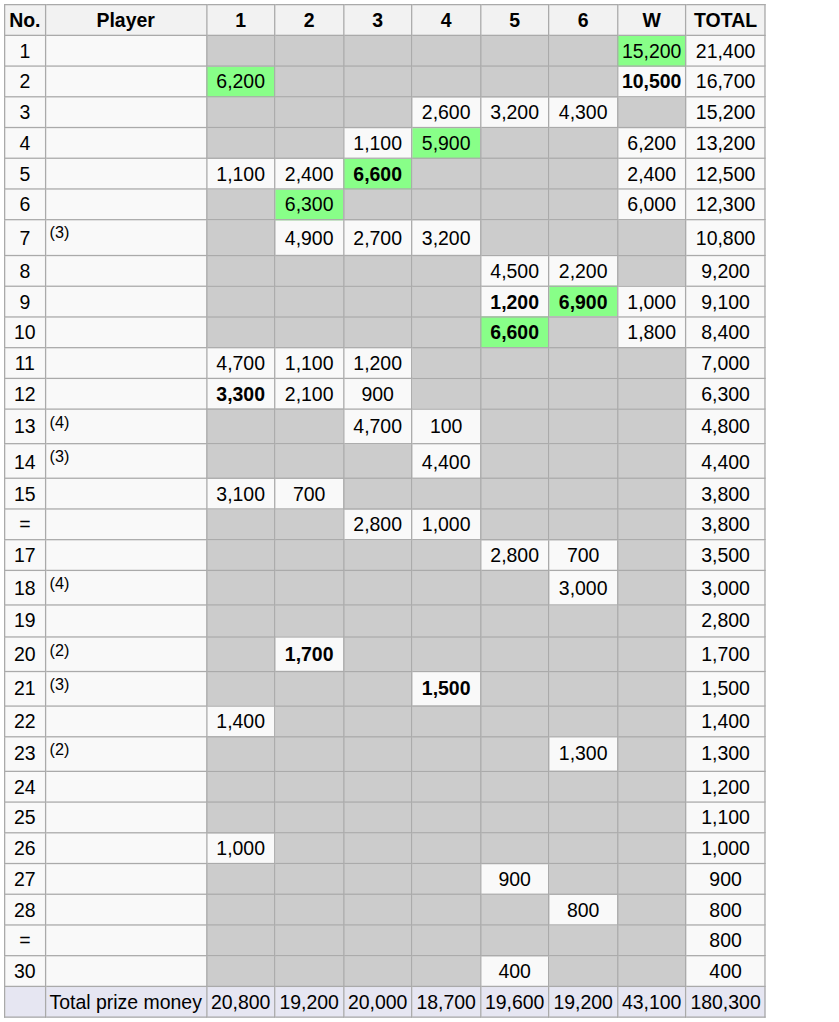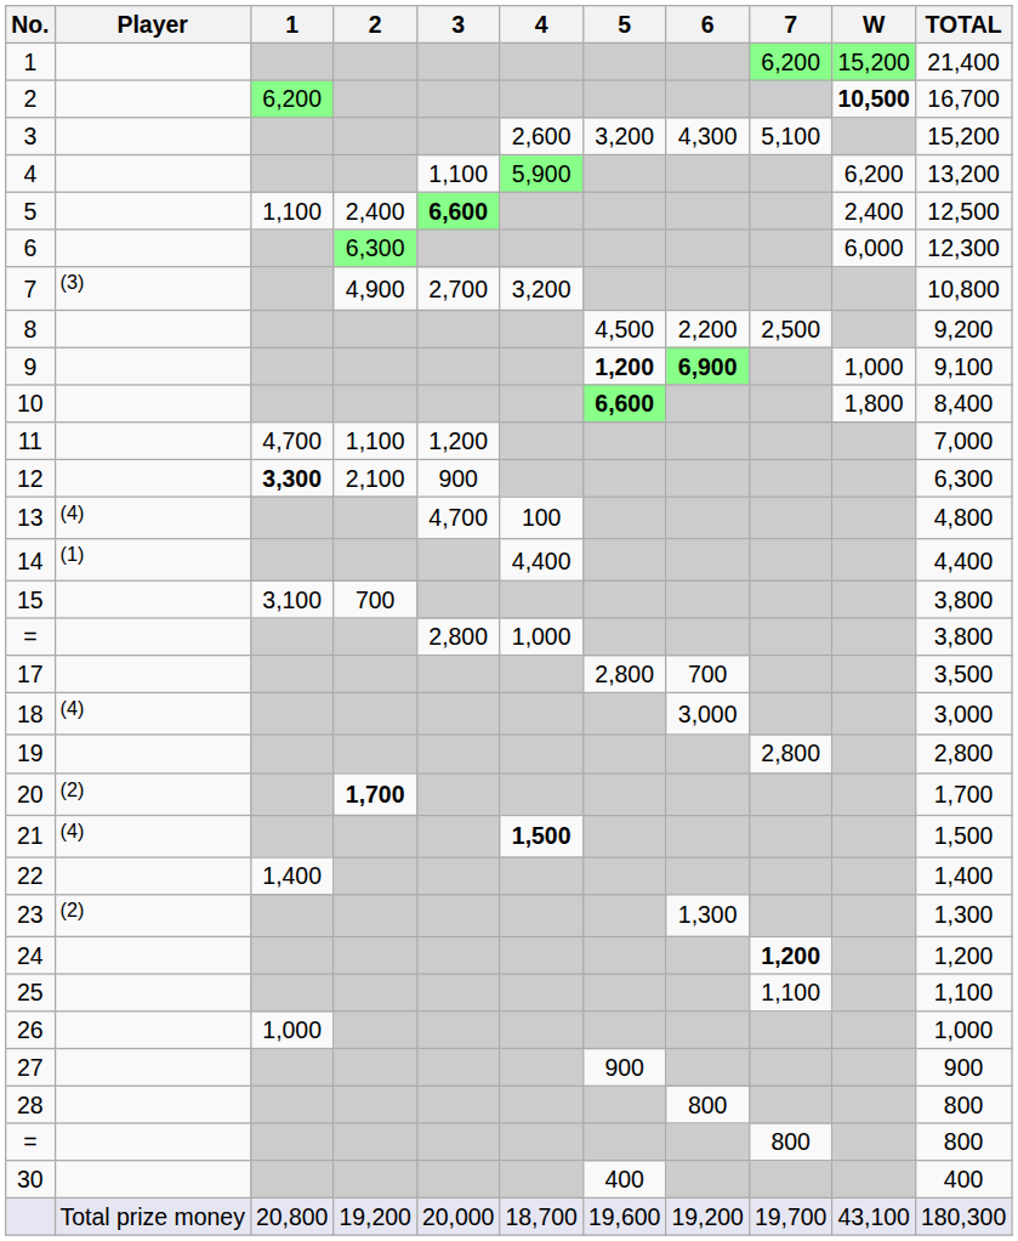 <table class="wikitable sortable" style="text-align:center;font-size:95%">
 <tr>
 <th>No.</th>
 <th>Player</th>
 <th>1</th>
 <th>2</th>
 <th>3</th>
 <th>4</th>
 <th>5</th>
 <th>6</th>
+<th>7</th>
 <th>W</th>
 <th>TOTAL</th>
 </tr>
 <tr>
 <td>1</td>
 <td style="text-align:left;" data-sort-value="Higgins, John"></td>
 <td style="background:#cccccc;"></td>
 <td style="background:#cccccc;"></td>
 <td style="background:#cccccc;"></td>
 <td style="background:#cccccc;"></td>
 <td style="background:#cccccc;"></td>
 <td style="background:#cccccc;"></td>
+<td style="background:#88ff88;">6,200</td>
 <td style="background:#88ff88;">15,200</td>
 <td>21,400</td>
 </tr>
 <tr>
 <td>2</td>
 <td style="text-align:left;" data-sort-value="Zhou, Yuelong"></td>
 <td style="background:#88ff88;">6,200</td>
+<td style="background:#cccccc;"></td>
 <td style="background:#cccccc;"></td>
 <td style="background:#cccccc;"></td>
 <td style="background:#cccccc;"></td>
 <td style="background:#cccccc;"></td>
 <td style="background:#cccccc;"></td>
 <td><strong>10,500</strong></td>
 <td>16,700</td>
 </tr>
 <tr>
 <td>3</td>
 <td style="text-align:left;" data-sort-value="Trump, Judd"></td>
 <td style="background:#cccccc;"></td>
 <td style="background:#cccccc;"></td>
 <td style="background:#cccccc;"></td>
 <td>2,600</td>
 <td>3,200</td>
 <td>4,300</td>
+<td>5,100</td>
 <td style="background:#cccccc;"></td>
 <td>15,200</td>
 </tr>
 <tr>
 <td>4</td>
 <td style="text-align:left;" data-sort-value="Carter, Ali"></td>
 <td style="background:#cccccc;"></td>
 <td style="background:#cccccc;"></td>
 <td>1,100</td>
 <td style="background:#88ff88;">5,900</td>
+<td style="background:#cccccc;"></td>
 <td style="background:#cccccc;"></td>
 <td style="background:#cccccc;"></td>
 <td>6,200</td>
 <td>13,200</td>
 </tr>
 <tr>
 <td>5</td>
 <td style="text-align:left;" data-sort-value="Wilson, Kyren"></td>
 <td>1,100</td>
 <td>2,400</td>
 <td style="background:#88ff88;"><strong>6,600</strong></td>
 <td style="background:#cccccc;"></td>
 <td style="background:#cccccc;"></td>
 <td style="background:#cccccc;"></td>
+<td style="background:#cccccc;"></td>
 <td>2,400</td>
 <td>12,500</td>
 </tr>
 <tr>
 <td>6</td>
 <td style="text-align:left;" data-sort-value="Selby, Mark"></td>
 <td style="background:#cccccc;"></td>
 <td style="background:#88ff88;">6,300</td>
+<td style="background:#cccccc;"></td>
 <td style="background:#cccccc;"></td>
 <td style="background:#cccccc;"></td>
 <td style="background:#cccccc;"></td>
 <td style="background:#cccccc;"></td>
 <td>6,000</td>
 <td>12,300</td>
 </tr>
 <tr>
 <td>7</td>
 <td style="text-align:left;" data-sort-value="Hawkins, Barry"> <sup>(3)</sup></td>
 <td style="background:#cccccc;"></td>
 <td>4,900</td>
 <td>2,700</td>
 <td>3,200</td>
 <td style="background:#cccccc;"></td>
 <td style="background:#cccccc;"></td>
 <td style="background:#cccccc;"></td>
+<td style="background:#cccccc;"></td>
 <td>10,800</td>
 </tr>
 <tr>
 <td>8</td>
 <td style="text-align:left;" data-sort-value="Walden, Ricky"></td>
 <td style="background:#cccccc;"></td>
 <td style="background:#cccccc;"></td>
 <td style="background:#cccccc;"></td>
 <td style="background:#cccccc;"></td>
 <td>4,500</td>
 <td>2,200</td>
+<td>2,500</td>
 <td style="background:#cccccc;"></td>
 <td>9,200</td>
 </tr>
 <tr>
 <td>9</td>
 <td style="text-align:left;" data-sort-value="Gould, Martin"></td>
 <td style="background:#cccccc;"></td>
 <td style="background:#cccccc;"></td>
 <td style="background:#cccccc;"></td>
 <td style="background:#cccccc;"></td>
 <td><strong>1,200</strong></td>
 <td style="background:#88ff88;"><strong>6,900</strong></td>
+<td style="background:#cccccc;"></td>
 <td>1,000</td>
 <td>9,100</td>
 </tr>
 <tr>
 <td>10</td>
 <td style="text-align:left;" data-sort-value="Williams, Mark"></td>
 <td style="background:#cccccc;"></td>
 <td style="background:#cccccc;"></td>
 <td style="background:#cccccc;"></td>
 <td style="background:#cccccc;"></td>
 <td style="background:#88ff88;"><strong>6,600</strong></td>
 <td style="background:#cccccc;"></td>
+<td style="background:#cccccc;"></td>
 <td>1,800</td>
 <td>8,400</td>
 </tr>
 <tr>
 <td>11</td>
 <td style="text-align:left;" data-sort-value="Hamilton, Anthony"></td>
 <td>4,700</td>
 <td>1,100</td>
 <td>1,200</td>
+<td style="background:#cccccc;"></td>
 <td style="background:#cccccc;"></td>
 <td style="background:#cccccc;"></td>
 <td style="background:#cccccc;"></td>
 <td style="background:#cccccc;"></td>
 <td>7,000</td>
 </tr>
 <tr>
 <td>12</td>
 <td style="text-align:left;" data-sort-value="Day, Ryan"></td>
 <td><strong>3,300</strong></td>
 <td>2,100</td>
 <td>900</td>
 <td style="background:#cccccc;"></td>
 <td style="background:#cccccc;"></td>
 <td style="background:#cccccc;"></td>
 <td style="background:#cccccc;"></td>
+<td style="background:#cccccc;"></td>
 <td>6,300</td>
 </tr>
 <tr>
 <td>13</td>
 <td style="text-align:left;" data-sort-value="Dott, Graeme"> <sup>(4)</sup></td>
 <td style="background:#cccccc;"></td>
 <td style="background:#cccccc;"></td>
 <td>4,700</td>
 <td>100</td>
 <td style="background:#cccccc;"></td>
 <td style="background:#cccccc;"></td>
 <td style="background:#cccccc;"></td>
+<td style="background:#cccccc;"></td>
 <td>4,800</td>
 </tr>
 <tr>
 <td>14</td>
-<td style="text-align:left;" data-sort-value="Murphy, Shaun"> <sup>(3)</sup></td>
+<td style="text-align:left;" data-sort-value="Robertson, Neil"> <sup>(1)</sup></td>
 <td style="background:#cccccc;"></td>
 <td style="background:#cccccc;"></td>
 <td style="background:#cccccc;"></td>
 <td>4,400</td>
+<td style="background:#cccccc;"></td>
 <td style="background:#cccccc;"></td>
 <td style="background:#cccccc;"></td>
 <td style="background:#cccccc;"></td>
 <td>4,400</td>
 </tr>
 <tr>
 <td>15</td>
 <td style="text-align:left;" data-sort-value="Maguire, Stephen"></td>
 <td>3,100</td>
 <td>700</td>
+<td style="background:#cccccc;"></td>
 <td style="background:#cccccc;"></td>
 <td style="background:#cccccc;"></td>
 <td style="background:#cccccc;"></td>
 <td style="background:#cccccc;"></td>
 <td style="background:#cccccc;"></td>
 <td>3,800</td>
 </tr>
 <tr>
 <td data-sort-value=16>=</td>
 <td style="text-align:left;" data-sort-value="Ford, Tom"></td>
 <td style="background:#cccccc;"></td>
 <td style="background:#cccccc;"></td>
 <td>2,800</td>
 <td>1,000</td>
 <td style="background:#cccccc;"></td>
 <td style="background:#cccccc;"></td>
 <td style="background:#cccccc;"></td>
+<td style="background:#cccccc;"></td>
 <td>3,800</td>
 </tr>
 <tr>
 <td>17</td>
 <td style="text-align:left;" data-sort-value="Woollaston, Ben"></td>
 <td style="background:#cccccc;"></td>
 <td style="background:#cccccc;"></td>
 <td style="background:#cccccc;"></td>
 <td style="background:#cccccc;"></td>
 <td>2,800</td>
 <td>700</td>
+<td style="background:#cccccc;"></td>
 <td style="background:#cccccc;"></td>
 <td>3,500</td>
 </tr>
 <tr>
 <td>18</td>
 <td style="text-align:left;" data-sort-value="Li, Hang"> <sup>(4)</sup></td>
 <td style="background:#cccccc;"></td>
 <td style="background:#cccccc;"></td>
 <td style="background:#cccccc;"></td>
 <td style="background:#cccccc;"></td>
 <td style="background:#cccccc;"></td>
 <td>3,000</td>
 <td style="background:#cccccc;"></td>
+<td style="background:#cccccc;"></td>
 <td>3,000</td>
 </tr>
 <tr>
 <td>19</td>
 <td style="text-align:left;" data-sort-value="Robertson, Jimmy"></td>
 <td style="background:#cccccc;"></td>
 <td style="background:#cccccc;"></td>
 <td style="background:#cccccc;"></td>
 <td style="background:#cccccc;"></td>
 <td style="background:#cccccc;"></td>
 <td style="background:#cccccc;"></td>
+<td>2,800</td>
 <td style="background:#cccccc;"></td>
 <td>2,800</td>
 </tr>
 <tr>
 <td>20</td>
 <td style="text-align:left;" data-sort-value="Allen, Mark"> <sup>(2)</sup></td>
 <td style="background:#cccccc;"></td>
 <td><strong>1,700</strong></td>
 <td style="background:#cccccc;"></td>
 <td style="background:#cccccc;"></td>
 <td style="background:#cccccc;"></td>
 <td style="background:#cccccc;"></td>
 <td style="background:#cccccc;"></td>
+<td style="background:#cccccc;"></td>
 <td>1,700</td>
 </tr>
 <tr>
 <td>21</td>
-<td style="text-align:left;" data-sort-value="Liang, Wenbo"> <sup>(3)</sup></td>
+<td style="text-align:left;" data-sort-value="Dott, Graeme"> <sup>(4)</sup></td>
 <td style="background:#cccccc;"></td>
 <td style="background:#cccccc;"></td>
 <td style="background:#cccccc;"></td>
 <td><strong>1,500</strong></td>
+<td style="background:#cccccc;"></td>
 <td style="background:#cccccc;"></td>
 <td style="background:#cccccc;"></td>
 <td style="background:#cccccc;"></td>
 <td>1,500</td>
 </tr>
 <tr>
 <td>22</td>
 <td style="text-align:left;" data-sort-value="King, Mark"></td>
 <td>1,400</td>
+<td style="background:#cccccc;"></td>
 <td style="background:#cccccc;"></td>
 <td style="background:#cccccc;"></td>
 <td style="background:#cccccc;"></td>
 <td style="background:#cccccc;"></td>
 <td style="background:#cccccc;"></td>
 <td style="background:#cccccc;"></td>
 <td>1,400</td>
 </tr>
 <tr>
 <td>23</td>
 <td style="text-align:left;" data-sort-value="Allen, Mark"> <sup>(2)</sup></td>
 <td style="background:#cccccc;"></td>
 <td style="background:#cccccc;"></td>
 <td style="background:#cccccc;"></td>
 <td style="background:#cccccc;"></td>
 <td style="background:#cccccc;"></td>
 <td>1,300</td>
 <td style="background:#cccccc;"></td>
+<td style="background:#cccccc;"></td>
 <td>1,300</td>
 </tr>
 <tr>
 <td>24</td>
 <td style="text-align:left;" data-sort-value="Brecel, Luca"></td>
 <td style="background:#cccccc;"></td>
 <td style="background:#cccccc;"></td>
 <td style="background:#cccccc;"></td>
 <td style="background:#cccccc;"></td>
 <td style="background:#cccccc;"></td>
 <td style="background:#cccccc;"></td>
+<td><strong>1,200</strong></td>
 <td style="background:#cccccc;"></td>
 <td>1,200</td>
 </tr>
 <tr>
 <td>25</td>
 <td style="text-align:left;" data-sort-value="Dale, Dominic"></td>
 <td style="background:#cccccc;"></td>
 <td style="background:#cccccc;"></td>
 <td style="background:#cccccc;"></td>
 <td style="background:#cccccc;"></td>
 <td style="background:#cccccc;"></td>
 <td style="background:#cccccc;"></td>
+<td>1,100</td>
 <td style="background:#cccccc;"></td>
 <td>1,100</td>
 </tr>
 <tr>
 <td>26</td>
 <td style="text-align:left;" data-sort-value="Holt, Michael"></td>
 <td>1,000</td>
+<td style="background:#cccccc;"></td>
 <td style="background:#cccccc;"></td>
 <td style="background:#cccccc;"></td>
 <td style="background:#cccccc;"></td>
 <td style="background:#cccccc;"></td>
 <td style="background:#cccccc;"></td>
 <td style="background:#cccccc;"></td>
 <td>1,000</td>
 </tr>
 <tr>
 <td>27</td>
 <td style="text-align:left;" data-sort-value="Perry, Joe"></td>
 <td style="background:#cccccc;"></td>
 <td style="background:#cccccc;"></td>
 <td style="background:#cccccc;"></td>
 <td style="background:#cccccc;"></td>
 <td>900</td>
 <td style="background:#cccccc;"></td>
 <td style="background:#cccccc;"></td>
+<td style="background:#cccccc;"></td>
 <td>900</td>
 </tr>
 <tr>
 <td>28</td>
 <td style="text-align:left;" data-sort-value="White, Michael"></td>
 <td style="background:#cccccc;"></td>
 <td style="background:#cccccc;"></td>
 <td style="background:#cccccc;"></td>
 <td style="background:#cccccc;"></td>
 <td style="background:#cccccc;"></td>
 <td>800</td>
 <td style="background:#cccccc;"></td>
+<td style="background:#cccccc;"></td>
 <td>800</td>
 </tr>
 <tr>
 <td data-sort-value=29>=</td>
 <td style="text-align:left;" data-sort-value="Milkins, Robert"></td>
 <td style="background:#cccccc;"></td>
 <td style="background:#cccccc;"></td>
 <td style="background:#cccccc;"></td>
 <td style="background:#cccccc;"></td>
 <td style="background:#cccccc;"></td>
 <td style="background:#cccccc;"></td>
+<td>800</td>
 <td style="background:#cccccc;"></td>
 <td>800</td>
 </tr>
 <tr>
 <td>30</td>
 <td style="text-align:left;" data-sort-value="Gilbert, David"></td>
 <td style="background:#cccccc;"></td>
 <td style="background:#cccccc;"></td>
 <td style="background:#cccccc;"></td>
 <td style="background:#cccccc;"></td>
 <td>400</td>
 <td style="background:#cccccc;"></td>
 <td style="background:#cccccc;"></td>
+<td style="background:#cccccc;"></td>
 <td>400</td>
 </tr>
 <tr class=sortbottom>
 <td style="background:#e6e6f2;"></td>
 <td style="text-align:centre; background:#e6e6f2;">Total prize money</td>
 <td style="background:#e6e6f2;">20,800</td>
 <td style="background:#e6e6f2;">19,200</td>
 <td style="background:#e6e6f2;">20,000</td>
 <td style="background:#e6e6f2;">18,700</td>
 <td style="background:#e6e6f2;">19,600</td>
 <td style="background:#e6e6f2;">19,200</td>
+<td style="background:#e6e6f2;">19,700</td>
 <td style="background:#e6e6f2;">43,100</td>
 <td style="background:#e6e6f2;">180,300</td>
 </tr>
 </table>
